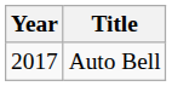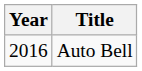 <table class="wikitable">
 <tr>
 <th>Year</th>
 <th>Title</th>
 </tr>
 <tr>
-<td>2017</td>
+<td>2016</td>
 <td>Auto Bell</td>
 </tr>
 </table>
